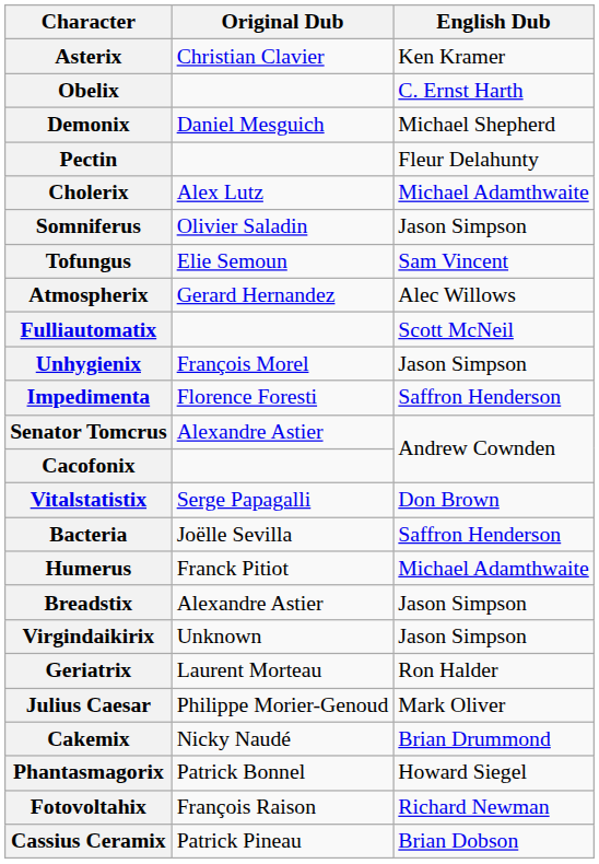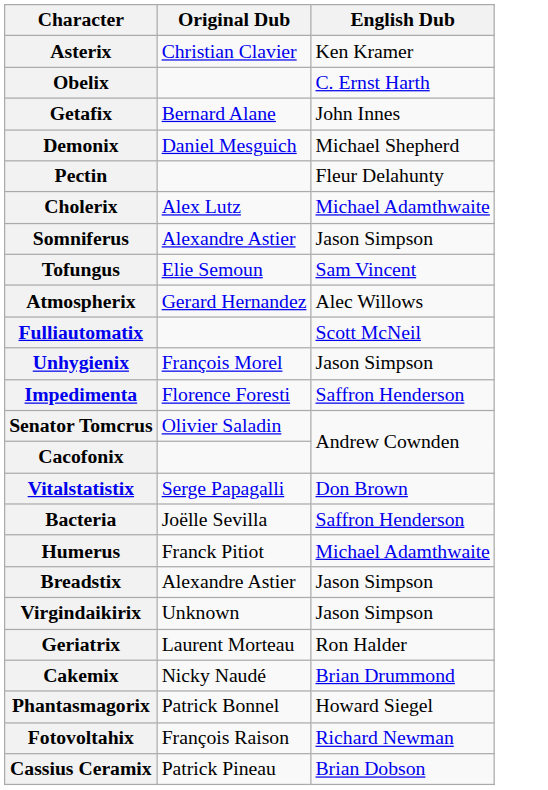 <table class="wikitable">
 <tr>
 <th>Character</th>
 <th>Original Dub</th>
 <th>English Dub</th>
 </tr>
 <tr>
 <th>Asterix</th>
 <td><a href='#'>Christian Clavier</a></td>
 <td>Ken Kramer</td>
 </tr>
 <tr>
 <th>Obelix</th>
 <td></td>
 <td><a href='#'>C. Ernst Harth</a></td>
+</tr>
+<tr>
+<th>Getafix</th>
+<td><a href='#'>Bernard Alane</a></td>
+<td>John Innes</td>
 </tr>
 <tr>
 <th>Demonix</th>
 <td><a href='#'>Daniel Mesguich</a></td>
 <td>Michael Shepherd</td>
 </tr>
 <tr>
 <th>Pectin</th>
 <td></td>
 <td>Fleur Delahunty</td>
 </tr>
 <tr>
 <th>Cholerix</th>
 <td><a href='#'>Alex Lutz</a></td>
 <td><a href='#'>Michael Adamthwaite</a></td>
 </tr>
 <tr>
 <th>Somniferus</th>
-<td><a href='#'>Olivier Saladin</a></td>
+<td><a href='#'>Alexandre Astier</a></td>
 <td>Jason Simpson</td>
 </tr>
 <tr>
 <th>Tofungus</th>
 <td><a href='#'>Elie Semoun</a></td>
 <td><a href='#'>Sam Vincent</a></td>
 </tr>
 <tr>
 <th>Atmospherix</th>
 <td><a href='#'>Gerard Hernandez</a></td>
 <td>Alec Willows</td>
 </tr>
 <tr>
 <th><a href='#'>Fulliautomatix</a></th>
 <td></td>
 <td><a href='#'>Scott McNeil</a></td>
 </tr>
 <tr>
 <th><a href='#'>Unhygienix</a></th>
 <td><a href='#'>François Morel</a></td>
 <td>Jason Simpson</td>
 </tr>
 <tr>
 <th><a href='#'>Impedimenta</a></th>
 <td><a href='#'>Florence Foresti</a></td>
 <td><a href='#'>Saffron Henderson</a></td>
 </tr>
 <tr>
 <th>Senator Tomcrus</th>
-<td><a href='#'>Alexandre Astier</a></td>
+<td><a href='#'>Olivier Saladin</a></td>
 <td rowspan="2">Andrew Cownden</td>
 </tr>
 <tr>
 <th>Cacofonix</th>
 <td></td>
 </tr>
 <tr>
 <th><a href='#'>Vitalstatistix</a></th>
 <td><a href='#'>Serge Papagalli</a></td>
 <td><a href='#'>Don Brown</a></td>
 </tr>
 <tr>
 <th>Bacteria</th>
 <td>Joëlle Sevilla</td>
 <td><a href='#'>Saffron Henderson</a></td>
 </tr>
 <tr>
 <th>Humerus</th>
 <td>Franck Pitiot</td>
 <td><a href='#'>Michael Adamthwaite</a></td>
 </tr>
 <tr>
 <th>Breadstix</th>
 <td>Alexandre Astier</td>
 <td>Jason Simpson</td>
 </tr>
 <tr>
 <th>Virgindaikirix</th>
 <td>Unknown</td>
 <td>Jason Simpson</td>
 </tr>
 <tr>
 <th>Geriatrix</th>
 <td>Laurent Morteau</td>
 <td>Ron Halder</td>
 </tr>
 <tr>
-<th>Julius Caesar</th>
-<td>Philippe Morier-Genoud</td>
-<td>Mark Oliver</td>
-</tr>
-<tr>
 <th>Cakemix</th>
 <td>Nicky Naudé</td>
 <td><a href='#'>Brian Drummond</a></td>
 </tr>
 <tr>
 <th>Phantasmagorix</th>
 <td>Patrick Bonnel</td>
 <td>Howard Siegel</td>
 </tr>
 <tr>
 <th>Fotovoltahix</th>
 <td>François Raison</td>
 <td><a href='#'>Richard Newman</a></td>
 </tr>
 <tr>
 <th>Cassius Ceramix</th>
 <td>Patrick Pineau</td>
 <td><a href='#'>Brian Dobson</a></td>
 </tr>
 </table>
